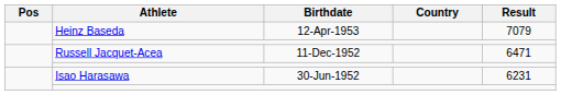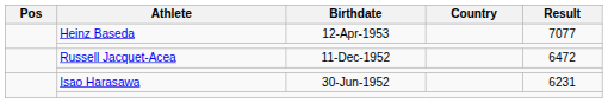 <table class="wikitable"  style="text-align:center; width:90%;">
 <tr>
 <th>Pos</th>
 <th>Athlete</th>
 <th>Birthdate</th>
 <th>Country</th>
 <th>Result</th>
 </tr>
 <tr>
 <td align=center rowspan=2></td>
 <td align=left><a href='#'>Heinz Baseda</a></td>
 <td>12-Apr-1953</td>
 <td align=left></td>
-<td>7079</td>
+<td>7077</td>
 </tr>
 <tr>
 <td colspan=4></td>
 </tr>
 <tr>
 <td align=center rowspan=2></td>
 <td align=left><a href='#'>Russell Jacquet-Acea</a></td>
 <td>11-Dec-1952</td>
 <td align=left></td>
-<td>6471</td>
+<td>6472</td>
 </tr>
 <tr>
 <td colspan=4></td>
 </tr>
 <tr>
 <td align=center rowspan=2></td>
 <td align=left><a href='#'>Isao Harasawa</a></td>
 <td>30-Jun-1952</td>
 <td align=left></td>
 <td>6231</td>
 </tr>
 <tr>
 <td colspan=4></td>
 </tr>
 </table>
